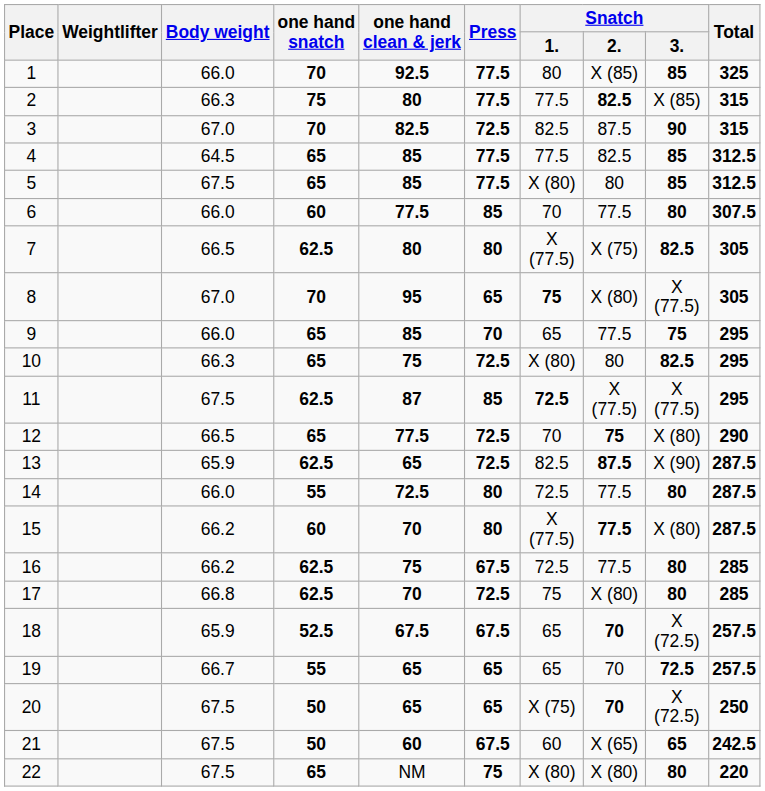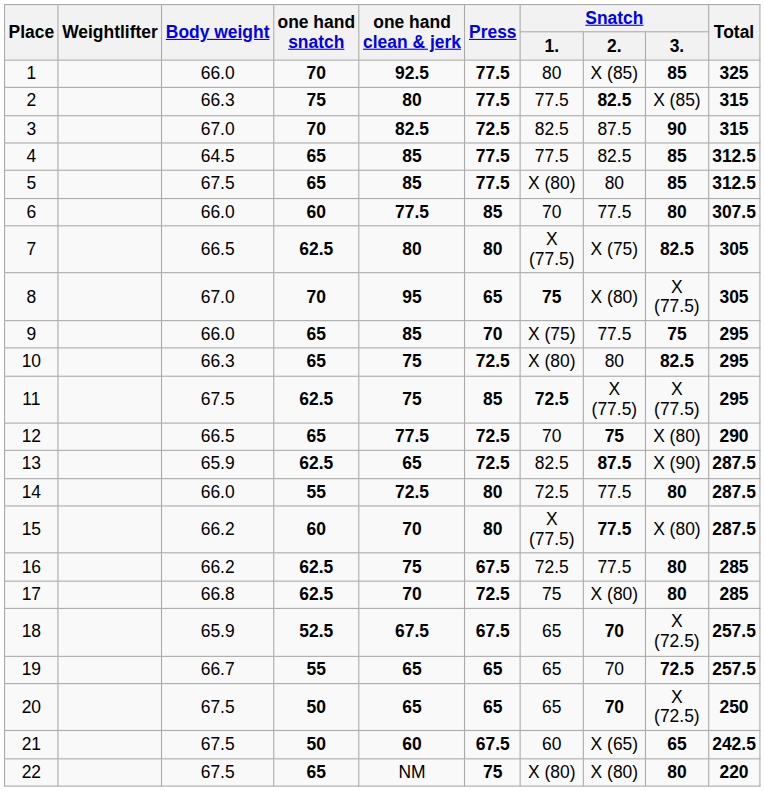 <table class=wikitable style="text-align:center">
 <tr>
 <th rowspan=2>Place</th>
 <th rowspan=2>Weightlifter</th>
 <th rowspan=2><a href='#'>Body weight</a></th>
 <th rowspan=2>one hand<br><a href='#'>snatch</a></th>
 <th rowspan=2>one hand<br><a href='#'>clean & jerk</a></th>
 <th rowspan=2><a href='#'>Press</a></th>
 <th colspan=3><a href='#'>Snatch</a></th>
 <th rowspan=2>Total</th>
 </tr>
 <tr>
 <th align=center width=50>1.</th>
 <th align=center width=50>2.</th>
 <th align=center width=50>3.</th>
 </tr>
 <tr>
 <td>1</td>
 <td align=left></td>
 <td>66.0</td>
 <td><strong>70</strong></td>
 <td><strong>92.5</strong></td>
 <td><strong>77.5</strong></td>
 <td>80</td>
 <td>X (85)</td>
 <td><strong>85</strong></td>
 <td><strong>325</strong></td>
 </tr>
 <tr>
 <td>2</td>
 <td align=left></td>
 <td>66.3</td>
 <td><strong>75</strong></td>
 <td><strong>80</strong></td>
 <td><strong>77.5</strong></td>
 <td>77.5</td>
 <td><strong>82.5</strong></td>
 <td>X (85)</td>
 <td><strong>315</strong></td>
 </tr>
 <tr>
 <td>3</td>
 <td align=left></td>
 <td>67.0</td>
 <td><strong>70</strong></td>
 <td><strong>82.5</strong></td>
 <td><strong>72.5</strong></td>
 <td>82.5</td>
 <td>87.5</td>
 <td><strong>90</strong></td>
 <td><strong>315</strong></td>
 </tr>
 <tr>
 <td>4</td>
 <td align=left></td>
 <td>64.5</td>
 <td><strong>65</strong></td>
 <td><strong>85</strong></td>
 <td><strong>77.5</strong></td>
 <td>77.5</td>
 <td>82.5</td>
 <td><strong>85</strong></td>
 <td><strong>312.5</strong></td>
 </tr>
 <tr>
 <td>5</td>
 <td align=left></td>
 <td>67.5</td>
 <td><strong>65</strong></td>
 <td><strong>85</strong></td>
 <td><strong>77.5</strong></td>
 <td>X (80)</td>
 <td>80</td>
 <td><strong>85</strong></td>
 <td><strong>312.5</strong></td>
 </tr>
 <tr>
 <td>6</td>
 <td align=left></td>
 <td>66.0</td>
 <td><strong>60</strong></td>
 <td><strong>77.5</strong></td>
 <td><strong>85</strong></td>
 <td>70</td>
 <td>77.5</td>
 <td><strong>80</strong></td>
 <td><strong>307.5</strong></td>
 </tr>
 <tr>
 <td>7</td>
 <td align=left></td>
 <td>66.5</td>
 <td><strong>62.5</strong></td>
 <td><strong>80</strong></td>
 <td><strong>80</strong></td>
 <td>X (77.5)</td>
 <td>X (75)</td>
 <td><strong>82.5</strong></td>
 <td><strong>305</strong></td>
 </tr>
 <tr>
 <td>8</td>
 <td align=left></td>
 <td>67.0</td>
 <td><strong>70</strong></td>
 <td><strong>95</strong></td>
 <td><strong>65</strong></td>
 <td><strong>75</strong></td>
 <td>X (80)</td>
 <td>X (77.5)</td>
 <td><strong>305</strong></td>
 </tr>
 <tr>
 <td>9</td>
 <td align=left></td>
 <td>66.0</td>
 <td><strong>65</strong></td>
 <td><strong>85</strong></td>
 <td><strong>70</strong></td>
-<td>65</td>
+<td>X (75)</td>
 <td>77.5</td>
 <td><strong>75</strong></td>
 <td><strong>295</strong></td>
 </tr>
 <tr>
 <td>10</td>
 <td align=left></td>
 <td>66.3</td>
 <td><strong>65</strong></td>
 <td><strong>75</strong></td>
 <td><strong>72.5</strong></td>
 <td>X (80)</td>
 <td>80</td>
 <td><strong>82.5</strong></td>
 <td><strong>295</strong></td>
 </tr>
 <tr>
 <td>11</td>
 <td align=left></td>
 <td>67.5</td>
 <td><strong>62.5</strong></td>
-<td><strong>87</strong></td>
+<td><strong>75</strong></td>
 <td><strong>85</strong></td>
 <td><strong>72.5</strong></td>
 <td>X (77.5)</td>
 <td>X (77.5)</td>
 <td><strong>295</strong></td>
 </tr>
 <tr>
 <td>12</td>
 <td align=left></td>
 <td>66.5</td>
 <td><strong>65</strong></td>
 <td><strong>77.5</strong></td>
 <td><strong>72.5</strong></td>
 <td>70</td>
 <td><strong>75</strong></td>
 <td>X (80)</td>
 <td><strong>290</strong></td>
 </tr>
 <tr>
 <td>13</td>
 <td align=left></td>
 <td>65.9</td>
 <td><strong>62.5</strong></td>
 <td><strong>65</strong></td>
 <td><strong>72.5</strong></td>
 <td>82.5</td>
 <td><strong>87.5</strong></td>
 <td>X (90)</td>
 <td><strong>287.5</strong></td>
 </tr>
 <tr>
 <td>14</td>
 <td align=left></td>
 <td>66.0</td>
 <td><strong>55</strong></td>
 <td><strong>72.5</strong></td>
 <td><strong>80</strong></td>
 <td>72.5</td>
 <td>77.5</td>
 <td><strong>80</strong></td>
 <td><strong>287.5</strong></td>
 </tr>
 <tr>
 <td>15</td>
 <td align=left></td>
 <td>66.2</td>
 <td><strong>60</strong></td>
 <td><strong>70</strong></td>
 <td><strong>80</strong></td>
 <td>X (77.5)</td>
 <td><strong>77.5</strong></td>
 <td>X (80)</td>
 <td><strong>287.5</strong></td>
 </tr>
 <tr>
 <td>16</td>
 <td align=left></td>
 <td>66.2</td>
 <td><strong>62.5</strong></td>
 <td><strong>75</strong></td>
 <td><strong>67.5</strong></td>
 <td>72.5</td>
 <td>77.5</td>
 <td><strong>80</strong></td>
 <td><strong>285</strong></td>
 </tr>
 <tr>
 <td>17</td>
 <td align=left></td>
 <td>66.8</td>
 <td><strong>62.5</strong></td>
 <td><strong>70</strong></td>
 <td><strong>72.5</strong></td>
 <td>75</td>
 <td>X (80)</td>
 <td><strong>80</strong></td>
 <td><strong>285</strong></td>
 </tr>
 <tr>
 <td>18</td>
 <td align=left></td>
 <td>65.9</td>
 <td><strong>52.5</strong></td>
 <td><strong>67.5</strong></td>
 <td><strong>67.5</strong></td>
 <td>65</td>
 <td><strong>70</strong></td>
 <td>X (72.5)</td>
 <td><strong>257.5</strong></td>
 </tr>
 <tr>
 <td>19</td>
 <td align=left></td>
 <td>66.7</td>
 <td><strong>55</strong></td>
 <td><strong>65</strong></td>
 <td><strong>65</strong></td>
 <td>65</td>
 <td>70</td>
 <td><strong>72.5</strong></td>
 <td><strong>257.5</strong></td>
 </tr>
 <tr>
 <td>20</td>
 <td align=left></td>
 <td>67.5</td>
 <td><strong>50</strong></td>
 <td><strong>65</strong></td>
 <td><strong>65</strong></td>
-<td>X (75)</td>
+<td>65</td>
 <td><strong>70</strong></td>
 <td>X (72.5)</td>
 <td><strong>250</strong></td>
 </tr>
 <tr>
 <td>21</td>
 <td align=left></td>
 <td>67.5</td>
 <td><strong>50</strong></td>
 <td><strong>60</strong></td>
 <td><strong>67.5</strong></td>
 <td>60</td>
 <td>X (65)</td>
 <td><strong>65</strong></td>
 <td><strong>242.5</strong></td>
 </tr>
 <tr>
 <td>22</td>
 <td align=left></td>
 <td>67.5</td>
 <td><strong>65</strong></td>
 <td>NM</td>
 <td><strong>75</strong></td>
 <td>X (80)</td>
 <td>X (80)</td>
 <td><strong>80</strong></td>
 <td><strong>220</strong></td>
 </tr>
 </table>
